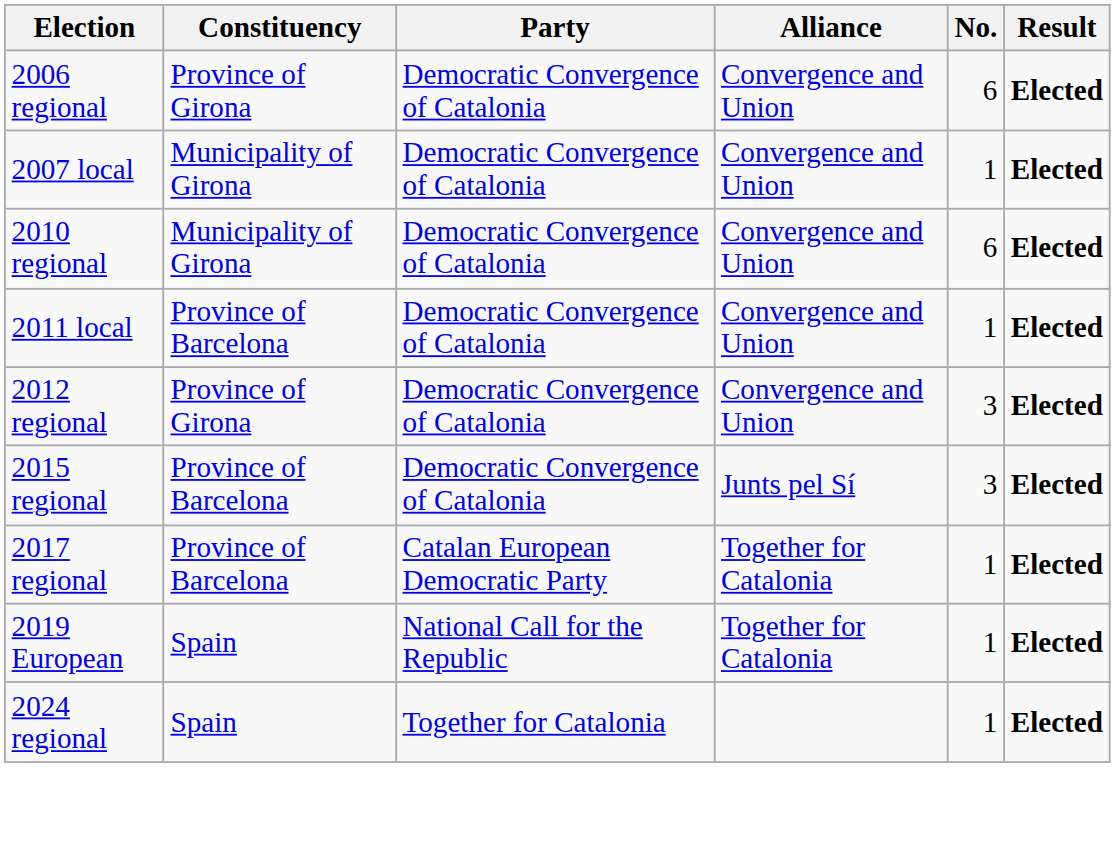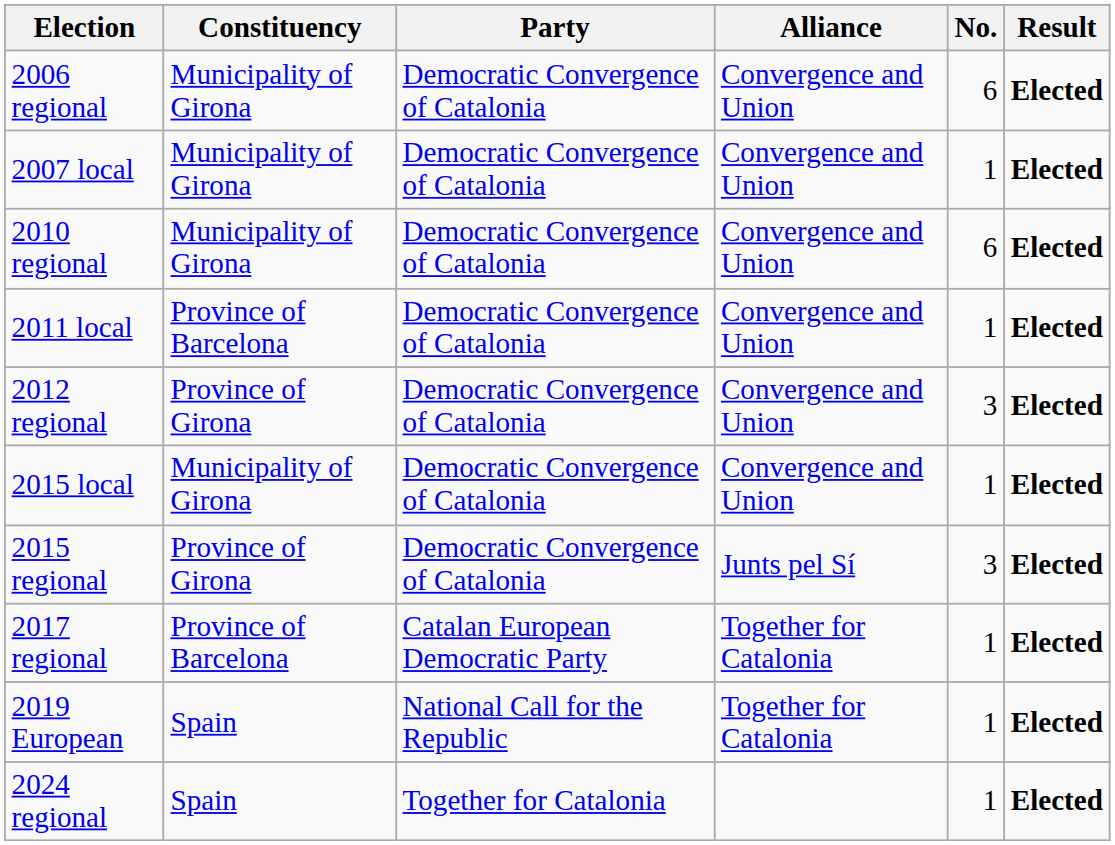 <table class="wikitable" style="text-align:left;">
 <tr>
 <th scope=col>Election</th>
 <th scope=col>Constituency</th>
 <th scope=col>Party</th>
 <th scope=col>Alliance</th>
 <th scope=col>No.</th>
 <th scope=col>Result</th>
 </tr>
 <tr>
 <td><a href='#'>2006 regional</a></td>
-<td><a href='#'>Province of Girona</a></td>
+<td><a href='#'>Municipality of Girona</a></td>
 <td><a href='#'>Democratic Convergence of Catalonia</a></td>
 <td><a href='#'>Convergence and Union</a></td>
 <td align=right>6</td>
 <td><strong>Elected</strong></td>
 </tr>
 <tr>
 <td><a href='#'>2007 local</a></td>
 <td><a href='#'>Municipality of Girona</a></td>
 <td><a href='#'>Democratic Convergence of Catalonia</a></td>
 <td><a href='#'>Convergence and Union</a></td>
 <td align=right>1</td>
 <td><strong>Elected</strong></td>
 </tr>
 <tr>
 <td><a href='#'>2010 regional</a></td>
 <td><a href='#'>Municipality of Girona</a></td>
 <td><a href='#'>Democratic Convergence of Catalonia</a></td>
 <td><a href='#'>Convergence and Union</a></td>
 <td align=right>6</td>
 <td><strong>Elected</strong></td>
 </tr>
 <tr>
 <td><a href='#'>2011 local</a></td>
 <td><a href='#'>Province of Barcelona</a></td>
 <td><a href='#'>Democratic Convergence of Catalonia</a></td>
 <td><a href='#'>Convergence and Union</a></td>
 <td align=right>1</td>
 <td><strong>Elected</strong></td>
 </tr>
 <tr>
 <td><a href='#'>2012 regional</a></td>
 <td><a href='#'>Province of Girona</a></td>
 <td><a href='#'>Democratic Convergence of Catalonia</a></td>
 <td><a href='#'>Convergence and Union</a></td>
 <td align=right>3</td>
 <td><strong>Elected</strong></td>
 </tr>
 <tr>
+<td><a href='#'>2015 local</a></td>
+<td><a href='#'>Municipality of Girona</a></td>
+<td><a href='#'>Democratic Convergence of Catalonia</a></td>
+<td><a href='#'>Convergence and Union</a></td>
+<td align=right>1</td>
+<td><strong>Elected</strong></td>
+</tr>
+<tr>
 <td><a href='#'>2015 regional</a></td>
-<td><a href='#'>Province of Barcelona</a></td>
+<td><a href='#'>Province of Girona</a></td>
 <td><a href='#'>Democratic Convergence of Catalonia</a></td>
 <td><a href='#'>Junts pel Sí</a></td>
 <td align=right>3</td>
 <td><strong>Elected</strong></td>
 </tr>
 <tr>
 <td><a href='#'>2017 regional</a></td>
 <td><a href='#'>Province of Barcelona</a></td>
 <td><a href='#'>Catalan European Democratic Party</a></td>
 <td><a href='#'>Together for Catalonia</a></td>
 <td align=right>1</td>
 <td><strong>Elected</strong></td>
 </tr>
 <tr>
 <td><a href='#'>2019 European</a></td>
 <td><a href='#'>Spain</a></td>
 <td><a href='#'>National Call for the Republic</a></td>
 <td><a href='#'>Together for Catalonia</a></td>
 <td align=right>1</td>
 <td><strong>Elected</strong></td>
 </tr>
 <tr>
 <td><a href='#'>2024 regional</a></td>
 <td><a href='#'>Spain</a></td>
 <td><a href='#'>Together for Catalonia</a></td>
 <td></td>
 <td align=right>1</td>
 <td><strong>Elected</strong></td>
 </tr>
 </table>
